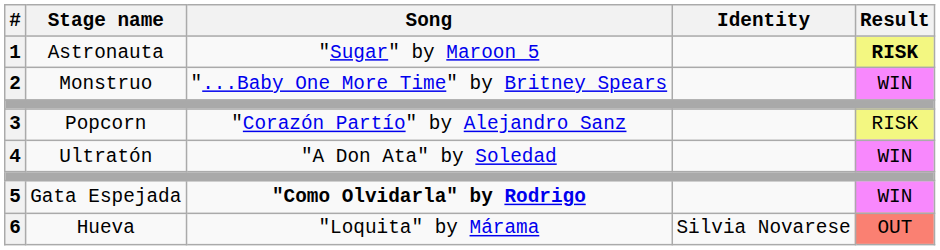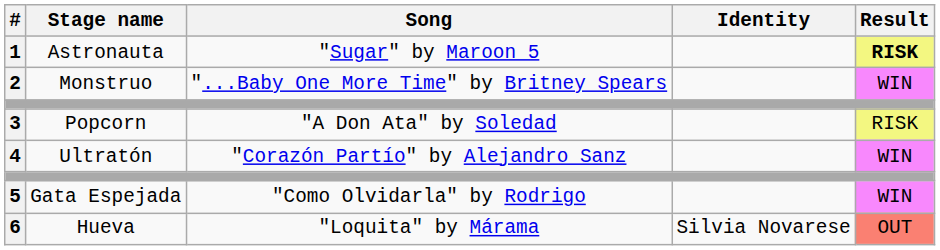 <table class="wikitable plainrowheaders" style="text-align: center;">
 <tr>
 <th>#</th>
 <th>Stage name</th>
 <th>Song</th>
 <th>Identity</th>
 <th>Result</th>
 </tr>
 <tr>
 <th><strong>1</strong></th>
 <td>Astronauta</td>
 <td>"<a href='#'>Sugar</a>" by <a href='#'>Maroon 5</a></td>
 <td></td>
 <td bgcolor="#F3F781"><strong>RISK</strong></td>
 </tr>
 <tr>
 <th><strong>2</strong></th>
 <td>Monstruo</td>
 <td>"<a href='#'>...Baby One More Time</a>" by <a href='#'>Britney Spears</a></td>
 <td></td>
 <td bgcolor="#F888FD">WIN</td>
 </tr>
 <tr>
 <td colspan="5" style="background:darkgray"></td>
 </tr>
 <tr>
 <th><strong>3</strong></th>
 <td>Popcorn</td>
-<td>"<a href='#'>Corazón Partío</a>" by <a href='#'>Alejandro Sanz</a></td>
+<td>"A Don Ata" by <a href='#'>Soledad</a></td>
 <td></td>
 <td bgcolor="#F3F781">RISK</td>
 </tr>
 <tr>
 <th><strong>4</strong></th>
 <td>Ultratón</td>
-<td>"A Don Ata" by <a href='#'>Soledad</a></td>
+<td>"<a href='#'>Corazón Partío</a>" by <a href='#'>Alejandro Sanz</a></td>
 <td></td>
 <td bgcolor="#F888FD">WIN</td>
 </tr>
 <tr>
 <td colspan="5" style="background:darkgray"></td>
 </tr>
 <tr>
 <th><strong>5</strong></th>
 <td>Gata Espejada</td>
-<td><strong>"Como Olvidarla" by <a href='#'>Rodrigo</a></strong></td>
+<td>"Como Olvidarla" by <a href='#'>Rodrigo</a></td>
 <td></td>
 <td bgcolor="#F888FD">WIN</td>
 </tr>
 <tr>
 <th><strong>6</strong></th>
 <td>Hueva</td>
 <td>"Loquita" by <a href='#'>Márama</a></td>
 <td>Silvia Novarese</td>
 <td bgcolor="salmon">OUT</td>
 </tr>
 </table>
